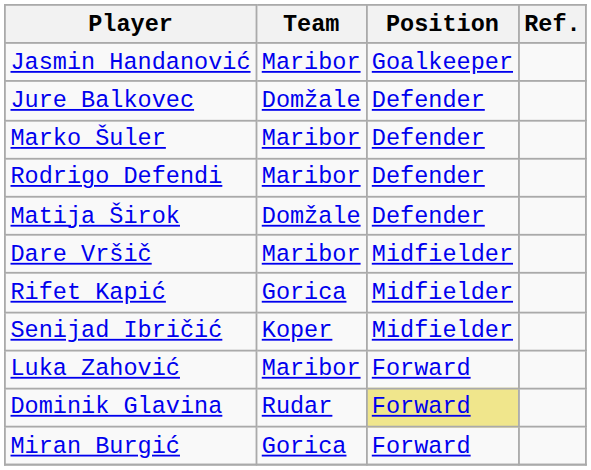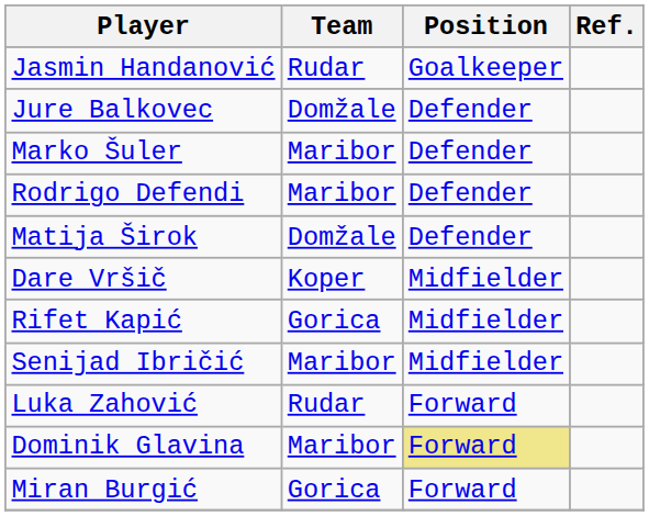 <table class="wikitable">
 <tr>
 <th>Player</th>
 <th>Team</th>
 <th>Position</th>
 <th>Ref.</th>
 </tr>
 <tr>
 <td> <a href='#'>Jasmin Handanović</a></td>
-<td><a href='#'>Maribor</a></td>
+<td><a href='#'>Rudar</a></td>
 <td><a href='#'>Goalkeeper</a></td>
 <td></td>
 </tr>
 <tr>
 <td> <a href='#'>Jure Balkovec</a></td>
 <td><a href='#'>Domžale</a></td>
 <td><a href='#'>Defender</a></td>
 <td></td>
 </tr>
 <tr>
 <td> <a href='#'>Marko Šuler</a></td>
 <td><a href='#'>Maribor</a></td>
 <td><a href='#'>Defender</a></td>
 <td></td>
 </tr>
 <tr>
 <td> <a href='#'>Rodrigo Defendi</a></td>
 <td><a href='#'>Maribor</a></td>
 <td><a href='#'>Defender</a></td>
 <td></td>
 </tr>
 <tr>
 <td> <a href='#'>Matija Širok</a></td>
 <td><a href='#'>Domžale</a></td>
 <td><a href='#'>Defender</a></td>
 <td></td>
 </tr>
 <tr>
 <td> <a href='#'>Dare Vršič</a></td>
-<td><a href='#'>Maribor</a></td>
+<td><a href='#'>Koper</a></td>
 <td><a href='#'>Midfielder</a></td>
 <td></td>
 </tr>
 <tr>
 <td> <a href='#'>Rifet Kapić</a></td>
 <td><a href='#'>Gorica</a></td>
 <td><a href='#'>Midfielder</a></td>
 <td></td>
 </tr>
 <tr>
 <td> <a href='#'>Senijad Ibričić</a></td>
-<td><a href='#'>Koper</a></td>
+<td><a href='#'>Maribor</a></td>
 <td><a href='#'>Midfielder</a></td>
 <td></td>
 </tr>
 <tr>
 <td> <a href='#'>Luka Zahović</a></td>
-<td><a href='#'>Maribor</a></td>
+<td><a href='#'>Rudar</a></td>
 <td><a href='#'>Forward</a></td>
 <td></td>
 </tr>
 <tr>
 <td> <a href='#'>Dominik Glavina</a></td>
-<td><a href='#'>Rudar</a></td>
+<td><a href='#'>Maribor</a></td>
 <td style="background: khaki;"><a href='#'>Forward</a></td>
 <td></td>
 </tr>
 <tr>
 <td> <a href='#'>Miran Burgić</a></td>
 <td><a href='#'>Gorica</a></td>
 <td><a href='#'>Forward</a></td>
 <td></td>
 </tr>
 <tr>
 </tr>
 </table>
